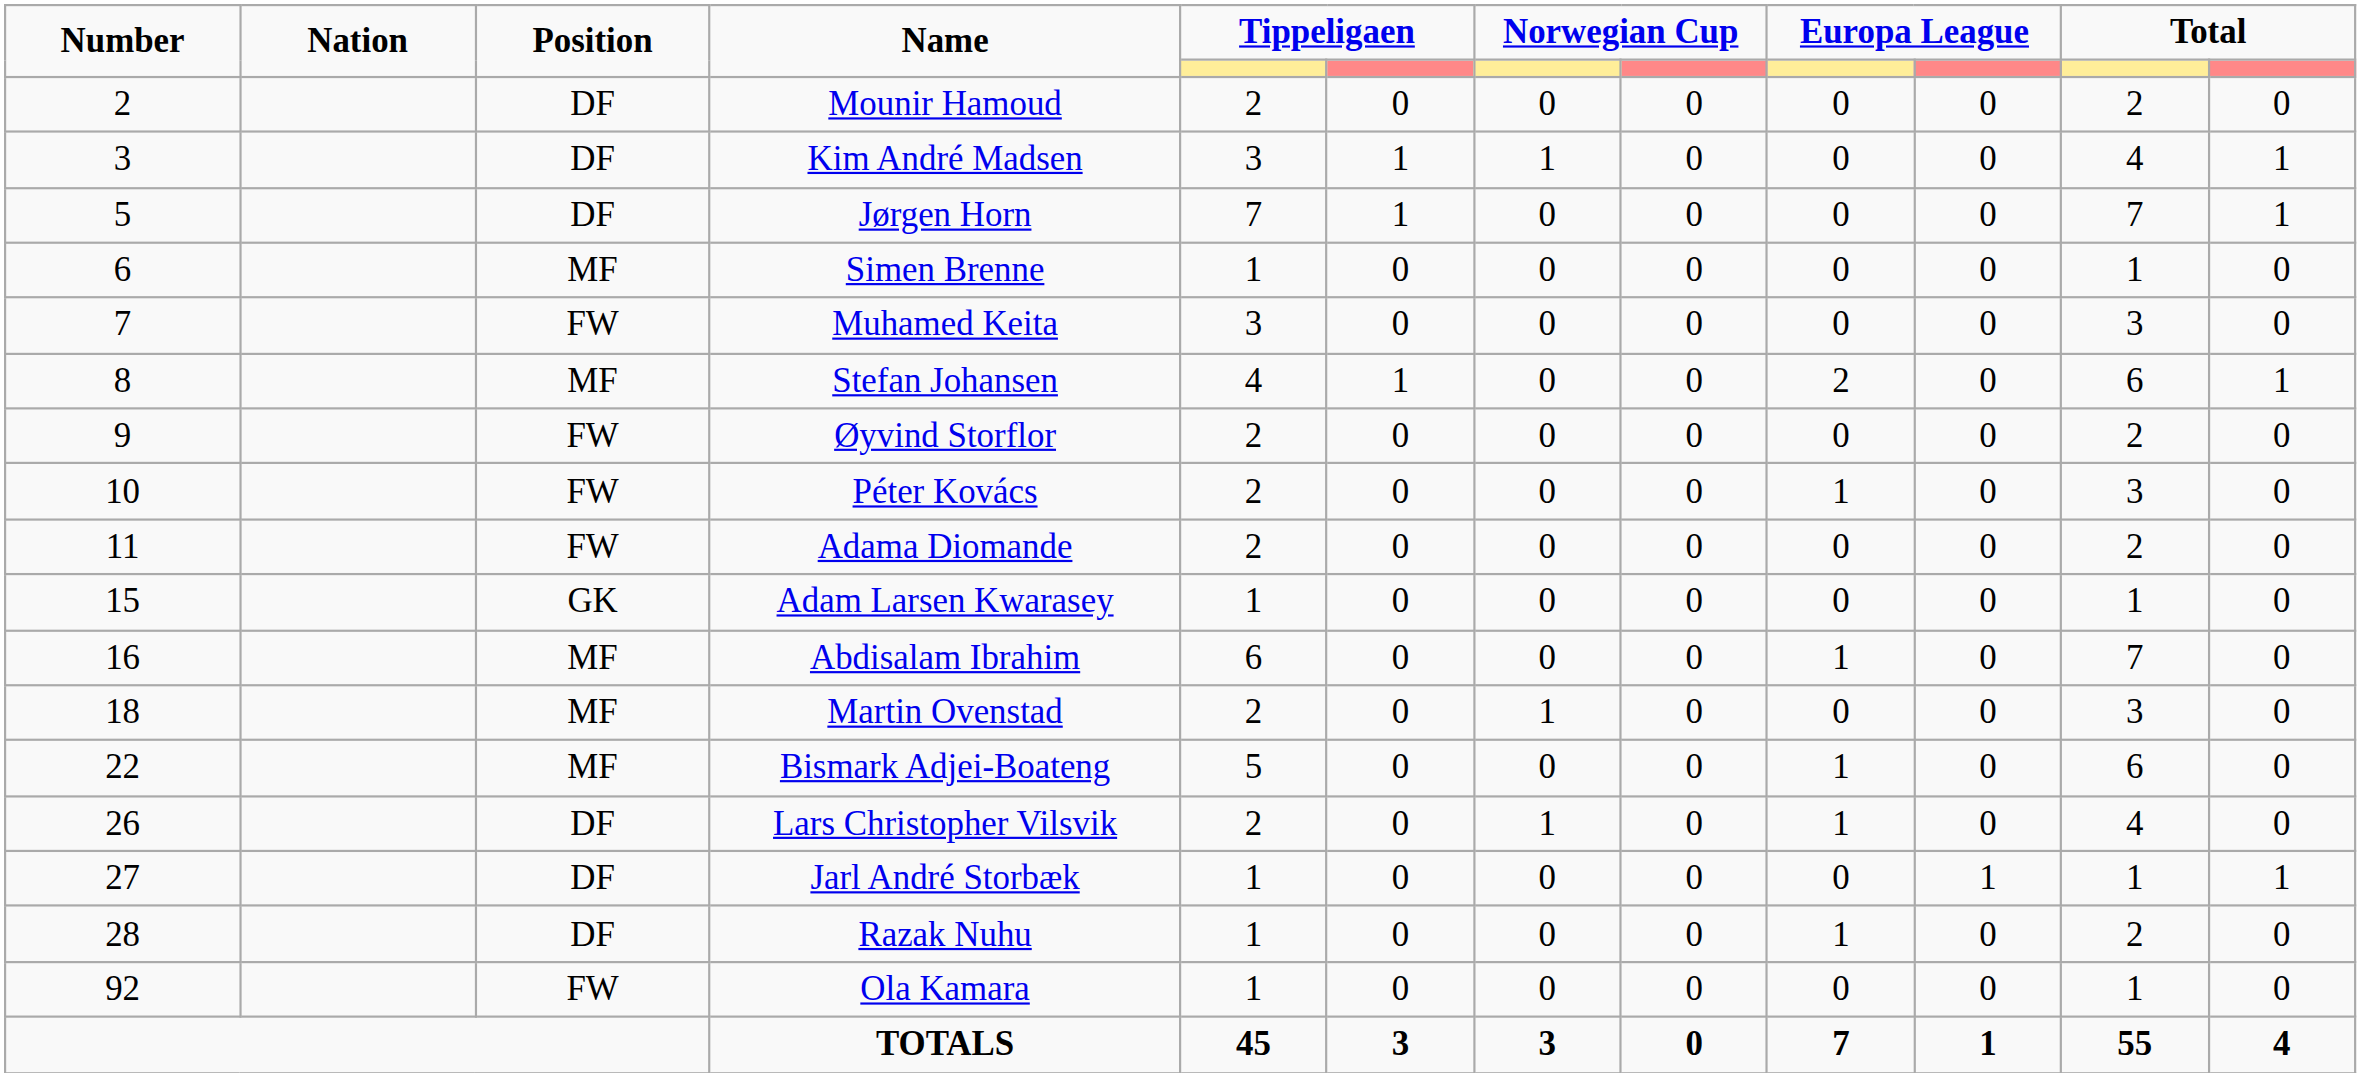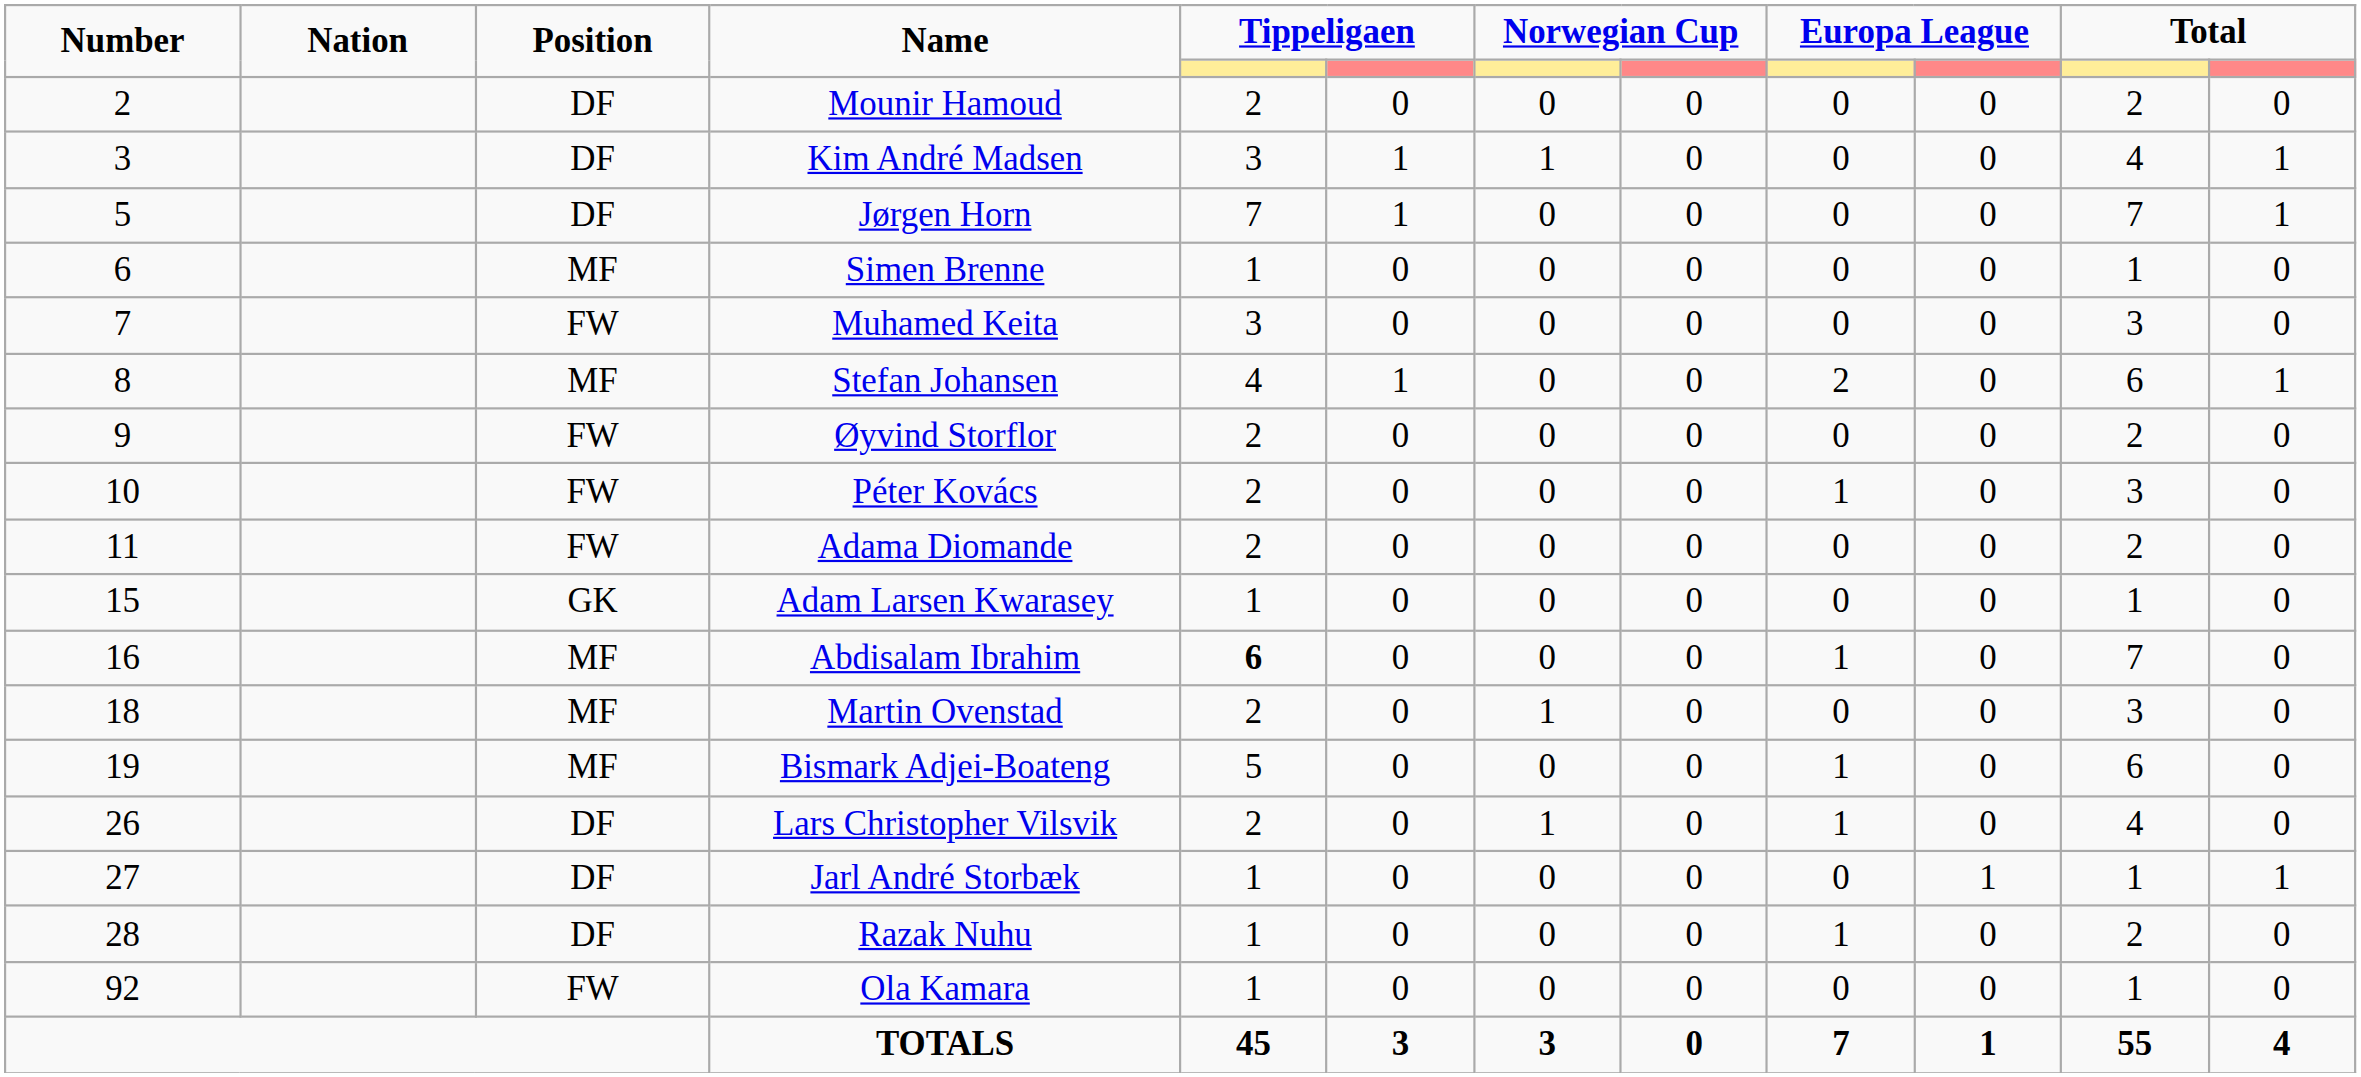 <table class="wikitable" style="font-size: 100%; text-align: center;">
 <tr>
 <td rowspan="2" width="10%" align="center"><strong>Number</strong></td>
 <td rowspan="2" width="10%" align="center"><strong>Nation</strong></td>
 <td rowspan="2" width="10%" align="center"><strong>Position</strong></td>
 <td rowspan="2" width="20%" align="center"><strong>Name</strong></td>
 <td colspan="2" align="center"><strong><a href='#'>Tippeligaen</a></strong></td>
 <td colspan="2" align="center"><strong><a href='#'>Norwegian Cup</a></strong></td>
 <td colspan="2" align="center"><strong><a href='#'>Europa League</a></strong></td>
 <td colspan="2" align="center"><strong>Total</strong></td>
 </tr>
 <tr>
 <th width=60 style="background: #FFEE99"></th>
 <th width=60 style="background: #FF8888"></th>
 <th width=60 style="background: #FFEE99"></th>
 <th width=60 style="background: #FF8888"></th>
 <th width=60 style="background: #FFEE99"></th>
 <th width=60 style="background: #FF8888"></th>
 <th width=60 style="background: #FFEE99"></th>
 <th width=60 style="background: #FF8888"></th>
 </tr>
 <tr>
 <td>2</td>
 <td></td>
 <td>DF</td>
 <td><a href='#'>Mounir Hamoud</a></td>
 <td>2</td>
 <td>0</td>
 <td>0</td>
 <td>0</td>
 <td>0</td>
 <td>0</td>
 <td>2</td>
 <td>0</td>
 </tr>
 <tr>
 <td>3</td>
 <td></td>
 <td>DF</td>
 <td><a href='#'>Kim André Madsen</a></td>
 <td>3</td>
 <td>1</td>
 <td>1</td>
 <td>0</td>
 <td>0</td>
 <td>0</td>
 <td>4</td>
 <td>1</td>
 </tr>
 <tr>
 <td>5</td>
 <td></td>
 <td>DF</td>
 <td><a href='#'>Jørgen Horn</a></td>
 <td>7</td>
 <td>1</td>
 <td>0</td>
 <td>0</td>
 <td>0</td>
 <td>0</td>
 <td>7</td>
 <td>1</td>
 </tr>
 <tr>
 <td>6</td>
 <td></td>
 <td>MF</td>
 <td><a href='#'>Simen Brenne</a></td>
 <td>1</td>
 <td>0</td>
 <td>0</td>
 <td>0</td>
 <td>0</td>
 <td>0</td>
 <td>1</td>
 <td>0</td>
 </tr>
 <tr>
 <td>7</td>
 <td></td>
 <td>FW</td>
 <td><a href='#'>Muhamed Keita</a></td>
 <td>3</td>
 <td>0</td>
 <td>0</td>
 <td>0</td>
 <td>0</td>
 <td>0</td>
 <td>3</td>
 <td>0</td>
 </tr>
 <tr>
 <td>8</td>
 <td></td>
 <td>MF</td>
 <td><a href='#'>Stefan Johansen</a></td>
 <td>4</td>
 <td>1</td>
 <td>0</td>
 <td>0</td>
 <td>2</td>
 <td>0</td>
 <td>6</td>
 <td>1</td>
 </tr>
 <tr>
 <td>9</td>
 <td></td>
 <td>FW</td>
 <td><a href='#'>Øyvind Storflor</a></td>
 <td>2</td>
 <td>0</td>
 <td>0</td>
 <td>0</td>
 <td>0</td>
 <td>0</td>
 <td>2</td>
 <td>0</td>
 </tr>
 <tr>
 <td>10</td>
 <td></td>
 <td>FW</td>
 <td><a href='#'>Péter Kovács</a></td>
 <td>2</td>
 <td>0</td>
 <td>0</td>
 <td>0</td>
 <td>1</td>
 <td>0</td>
 <td>3</td>
 <td>0</td>
 </tr>
 <tr>
 <td>11</td>
 <td></td>
 <td>FW</td>
 <td><a href='#'>Adama Diomande</a></td>
 <td>2</td>
 <td>0</td>
 <td>0</td>
 <td>0</td>
 <td>0</td>
 <td>0</td>
 <td>2</td>
 <td>0</td>
 </tr>
 <tr>
 <td>15</td>
 <td></td>
 <td>GK</td>
 <td><a href='#'>Adam Larsen Kwarasey</a></td>
 <td>1</td>
 <td>0</td>
 <td>0</td>
 <td>0</td>
 <td>0</td>
 <td>0</td>
 <td>1</td>
 <td>0</td>
 </tr>
 <tr>
 <td>16</td>
 <td></td>
 <td>MF</td>
 <td><a href='#'>Abdisalam Ibrahim</a></td>
-<td>6</td>
+<td><strong>6</strong></td>
 <td>0</td>
 <td>0</td>
 <td>0</td>
 <td>1</td>
 <td>0</td>
 <td>7</td>
 <td>0</td>
 </tr>
 <tr>
 <td>18</td>
 <td></td>
 <td>MF</td>
 <td><a href='#'>Martin Ovenstad</a></td>
 <td>2</td>
 <td>0</td>
 <td>1</td>
 <td>0</td>
 <td>0</td>
 <td>0</td>
 <td>3</td>
 <td>0</td>
 </tr>
 <tr>
-<td>22</td>
+<td>19</td>
 <td></td>
 <td>MF</td>
 <td><a href='#'>Bismark Adjei-Boateng</a></td>
 <td>5</td>
 <td>0</td>
 <td>0</td>
 <td>0</td>
 <td>1</td>
 <td>0</td>
 <td>6</td>
 <td>0</td>
 </tr>
 <tr>
 <td>26</td>
 <td></td>
 <td>DF</td>
 <td><a href='#'>Lars Christopher Vilsvik</a></td>
 <td>2</td>
 <td>0</td>
 <td>1</td>
 <td>0</td>
 <td>1</td>
 <td>0</td>
 <td>4</td>
 <td>0</td>
 </tr>
 <tr>
 <td>27</td>
 <td></td>
 <td>DF</td>
 <td><a href='#'>Jarl André Storbæk</a></td>
 <td>1</td>
 <td>0</td>
 <td>0</td>
 <td>0</td>
 <td>0</td>
 <td>1</td>
 <td>1</td>
 <td>1</td>
 </tr>
 <tr>
 <td>28</td>
 <td></td>
 <td>DF</td>
 <td><a href='#'>Razak Nuhu</a></td>
 <td>1</td>
 <td>0</td>
 <td>0</td>
 <td>0</td>
 <td>1</td>
 <td>0</td>
 <td>2</td>
 <td>0</td>
 </tr>
 <tr>
 <td>92</td>
 <td></td>
 <td>FW</td>
 <td><a href='#'>Ola Kamara</a></td>
 <td>1</td>
 <td>0</td>
 <td>0</td>
 <td>0</td>
 <td>0</td>
 <td>0</td>
 <td>1</td>
 <td>0</td>
 </tr>
 <tr>
 <td colspan="3"></td>
 <td><strong>TOTALS</strong></td>
 <td><strong>45</strong></td>
 <td><strong>3</strong></td>
 <td><strong>3</strong></td>
 <td><strong>0</strong></td>
 <td><strong>7</strong></td>
 <td><strong>1</strong></td>
 <td><strong>55</strong></td>
 <td><strong>4</strong></td>
 </tr>
 </table>
